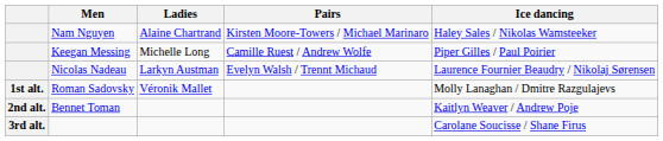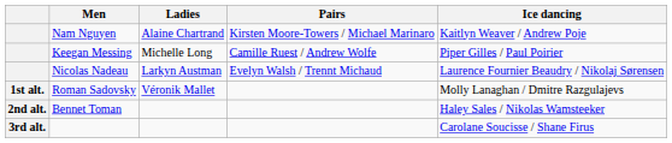 <table class="wikitable">
 <tr>
 <th></th>
 <th>Men</th>
 <th>Ladies</th>
 <th>Pairs</th>
 <th>Ice dancing</th>
 </tr>
 <tr>
 <th></th>
 <td><a href='#'>Nam Nguyen</a></td>
 <td><a href='#'>Alaine Chartrand</a></td>
 <td><a href='#'>Kirsten Moore-Towers</a> / <a href='#'>Michael Marinaro</a></td>
-<td><a href='#'>Haley Sales</a> / <a href='#'>Nikolas Wamsteeker</a></td>
+<td><a href='#'>Kaitlyn Weaver</a> / <a href='#'>Andrew Poje</a></td>
 </tr>
 <tr>
 <th></th>
 <td><a href='#'>Keegan Messing</a></td>
 <td>Michelle Long</td>
 <td><a href='#'>Camille Ruest</a> / <a href='#'>Andrew Wolfe</a></td>
 <td><a href='#'>Piper Gilles</a> / <a href='#'>Paul Poirier</a></td>
 </tr>
 <tr>
 <th></th>
 <td><a href='#'>Nicolas Nadeau</a></td>
 <td><a href='#'>Larkyn Austman</a></td>
 <td><a href='#'>Evelyn Walsh</a> / <a href='#'>Trennt Michaud</a></td>
 <td><a href='#'>Laurence Fournier Beaudry</a> / <a href='#'>Nikolaj Sørensen</a></td>
 </tr>
 <tr>
 <th>1st alt.</th>
 <td><a href='#'>Roman Sadovsky</a></td>
 <td><a href='#'>Véronik Mallet</a></td>
 <td></td>
 <td>Molly Lanaghan / Dmitre Razgulajevs</td>
 </tr>
 <tr>
 <th>2nd alt.</th>
 <td><a href='#'>Bennet Toman</a></td>
 <td></td>
 <td></td>
-<td><a href='#'>Kaitlyn Weaver</a> / <a href='#'>Andrew Poje</a></td>
+<td><a href='#'>Haley Sales</a> / <a href='#'>Nikolas Wamsteeker</a></td>
 </tr>
 <tr>
 <th>3rd alt.</th>
 <td></td>
 <td></td>
 <td></td>
 <td><a href='#'>Carolane Soucisse</a> / <a href='#'>Shane Firus</a></td>
 </tr>
 </table>
